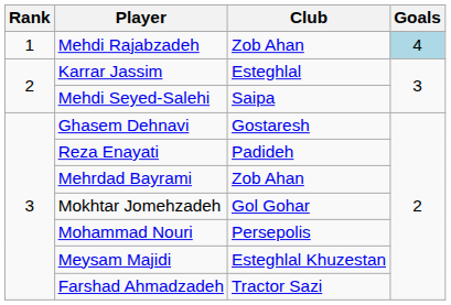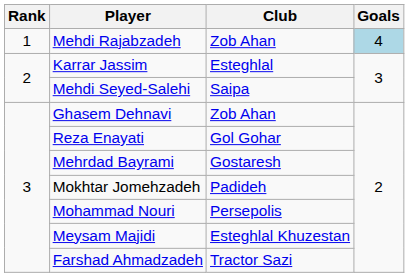 <table class="wikitable sortable" style="text-align:center">
 <tr>
 <th>Rank</th>
 <th>Player</th>
 <th>Club</th>
 <th>Goals</th>
 </tr>
 <tr>
 <td rowspan="1">1</td>
 <td align=left> <a href='#'>Mehdi Rajabzadeh</a></td>
 <td align=left><a href='#'>Zob Ahan</a></td>
 <td rowspan="1" style="background: lightblue;">4</td>
 </tr>
 <tr>
 <td rowspan="2">2</td>
 <td align=left> <a href='#'>Karrar Jassim</a></td>
 <td align=left><a href='#'>Esteghlal</a></td>
 <td rowspan="2">3</td>
 </tr>
 <tr>
 <td align=left> <a href='#'>Mehdi Seyed-Salehi</a></td>
 <td align=left><a href='#'>Saipa</a></td>
 </tr>
 <tr>
 <td rowspan="7">3</td>
 <td align=left> <a href='#'>Ghasem Dehnavi</a></td>
-<td align=left><a href='#'>Gostaresh</a></td>
+<td align=left><a href='#'>Zob Ahan</a></td>
 <td rowspan="7">2</td>
 </tr>
 <tr>
 <td align=left> <a href='#'>Reza Enayati</a></td>
-<td align=left><a href='#'>Padideh</a></td>
+<td align=left><a href='#'>Gol Gohar</a></td>
 </tr>
 <tr>
 <td align=left> <a href='#'>Mehrdad Bayrami</a></td>
-<td align=left><a href='#'>Zob Ahan</a></td>
+<td align=left><a href='#'>Gostaresh</a></td>
 </tr>
 <tr>
 <td align=left> Mokhtar Jomehzadeh</td>
-<td align=left><a href='#'>Gol Gohar</a></td>
+<td align=left><a href='#'>Padideh</a></td>
 </tr>
 <tr>
 <td align=left> <a href='#'>Mohammad Nouri</a></td>
 <td align=left><a href='#'>Persepolis</a></td>
 </tr>
 <tr>
 <td align=left> <a href='#'>Meysam Majidi</a></td>
 <td align=left><a href='#'>Esteghlal Khuzestan</a></td>
 </tr>
 <tr>
 <td align=left> <a href='#'>Farshad Ahmadzadeh</a></td>
 <td align=left><a href='#'>Tractor Sazi</a></td>
 </tr>
 </table>
